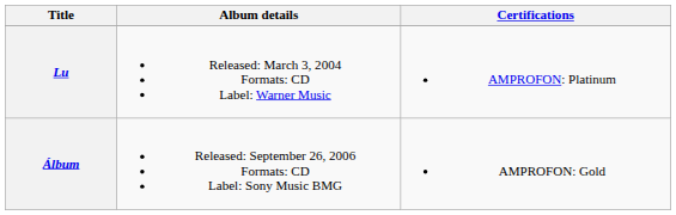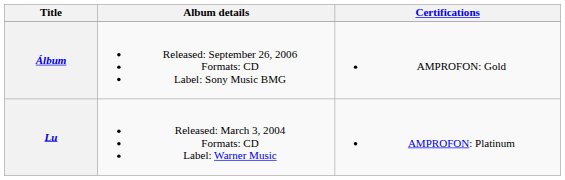 <table class="wikitable plainrowheaders" style="text-align:center;">
 <tr>
 <th rowspan="1" scope="col" style="width:8em;">Title</th>
 <th rowspan="1" scope="col" style="width:21em;">Album details</th>
 <th rowspan="1" scope="col" style="width:20em;"><a href='#'>Certifications</a></th>
 </tr>
 <tr>
 </tr>
 <tr>
+<th scope="row" align="center"><strong><em><a href='#'>Álbum</a></em></strong></th>
+<td><br><ul><li>Released: September 26, 2006</li><li>Formats: CD</li><li>Label: Sony Music BMG</li></ul></td>
+<td><br><ul><li>AMPROFON: Gold</li></ul></td>
+</tr>
+<tr>
 <th scope="row" align="center"><strong><em><a href='#'>Lu</a></em></strong></th>
 <td><br><ul><li>Released: March 3, 2004</li><li>Formats: CD</li><li>Label: <a href='#'>Warner Music</a></li></ul></td>
 <td><br><ul><li><a href='#'>AMPROFON</a>: Platinum</li></ul></td>
 </tr>
-<tr>
-<th scope="row" align="center"><strong><em><a href='#'>Álbum</a></em></strong></th>
-<td><br><ul><li>Released: September 26, 2006</li><li>Formats: CD</li><li>Label: Sony Music BMG</li></ul></td>
-<td><br><ul><li>AMPROFON: Gold</li></ul></td>
-</tr>
 </table>
